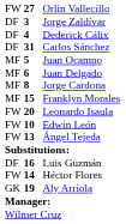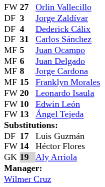 <table style = "font-size: 90%" cellspacing = "0" cellpadding = "0">
 <tr>
 <td colspan = 4></td>
 </tr>
 <tr>
 <th style="width:25px;"></th>
 <th style="width:25px;"></th>
 </tr>
 <tr>
 <td>FW</td>
 <td><strong>27</strong></td>
 <td> <a href='#'>Orlin Vallecillo</a></td>
 </tr>
 <tr>
 <td>DF</td>
 <td><strong>3</strong></td>
 <td> <a href='#'>Jorge Zaldívar</a></td>
 </tr>
 <tr>
 <td>DF</td>
 <td><strong>4</strong></td>
 <td> <a href='#'>Dederick Cálix</a></td>
 </tr>
 <tr>
 <td>DF</td>
 <td><strong>31</strong></td>
 <td> <a href='#'>Carlos Sánchez</a></td>
 <td></td>
 <td></td>
 </tr>
 <tr>
 <td>MF</td>
 <td><strong>5</strong></td>
 <td> <a href='#'>Juan Ocampo</a></td>
 </tr>
 <tr>
 <td>MF</td>
 <td><strong>6</strong></td>
 <td> <a href='#'>Juan Delgado</a></td>
 <td></td>
 <td></td>
 </tr>
 <tr>
 <td>MF</td>
 <td><strong>8</strong></td>
 <td> <a href='#'>Jorge Cardona</a></td>
 </tr>
 <tr>
 <td>MF</td>
 <td><strong>15</strong></td>
 <td> <a href='#'>Franklyn Morales</a></td>
 </tr>
 <tr>
 <td>FW</td>
 <td><strong>20</strong></td>
 <td> <a href='#'>Leonardo Isaula</a></td>
 </tr>
 <tr>
 <td>FW</td>
 <td><strong>10</strong></td>
 <td> <a href='#'>Edwin León</a></td>
 <td></td>
 <td></td>
 </tr>
 <tr>
 <td>FW</td>
 <td><strong>13</strong></td>
 <td> <a href='#'>Ángel Tejeda</a></td>
 </tr>
 <tr>
 <td colspan = 3><strong>Substitutions:</strong></td>
 </tr>
 <tr>
 <td>DF</td>
-<td><strong>16</strong></td>
+<td><strong>17</strong></td>
 <td> Luis Guzmán</td>
 <td></td>
 <td></td>
 </tr>
 <tr>
 <td>FW</td>
 <td><strong>14</strong></td>
 <td> Héctor Flores</td>
 <td></td>
 <td></td>
 </tr>
 <tr>
 <td>GK</td>
-<td><strong>19</strong></td>
+<td style="background: lightgrey;"><strong>19</strong></td>
 <td> <a href='#'>Aly Arriola</a></td>
 <td></td>
 <td></td>
 </tr>
 <tr>
 <td colspan = 3><strong>Manager:</strong></td>
 </tr>
 <tr>
 <td colspan = 3> <a href='#'>Wilmer Cruz</a></td>
 </tr>
 </table>
